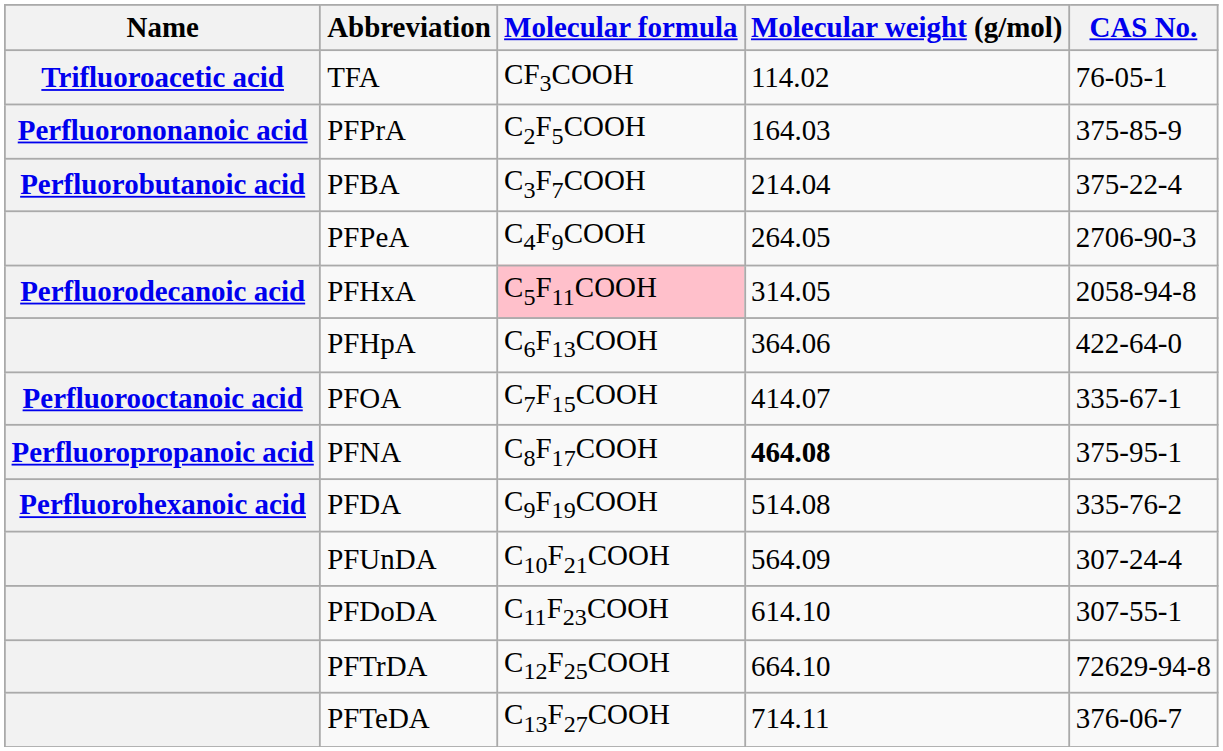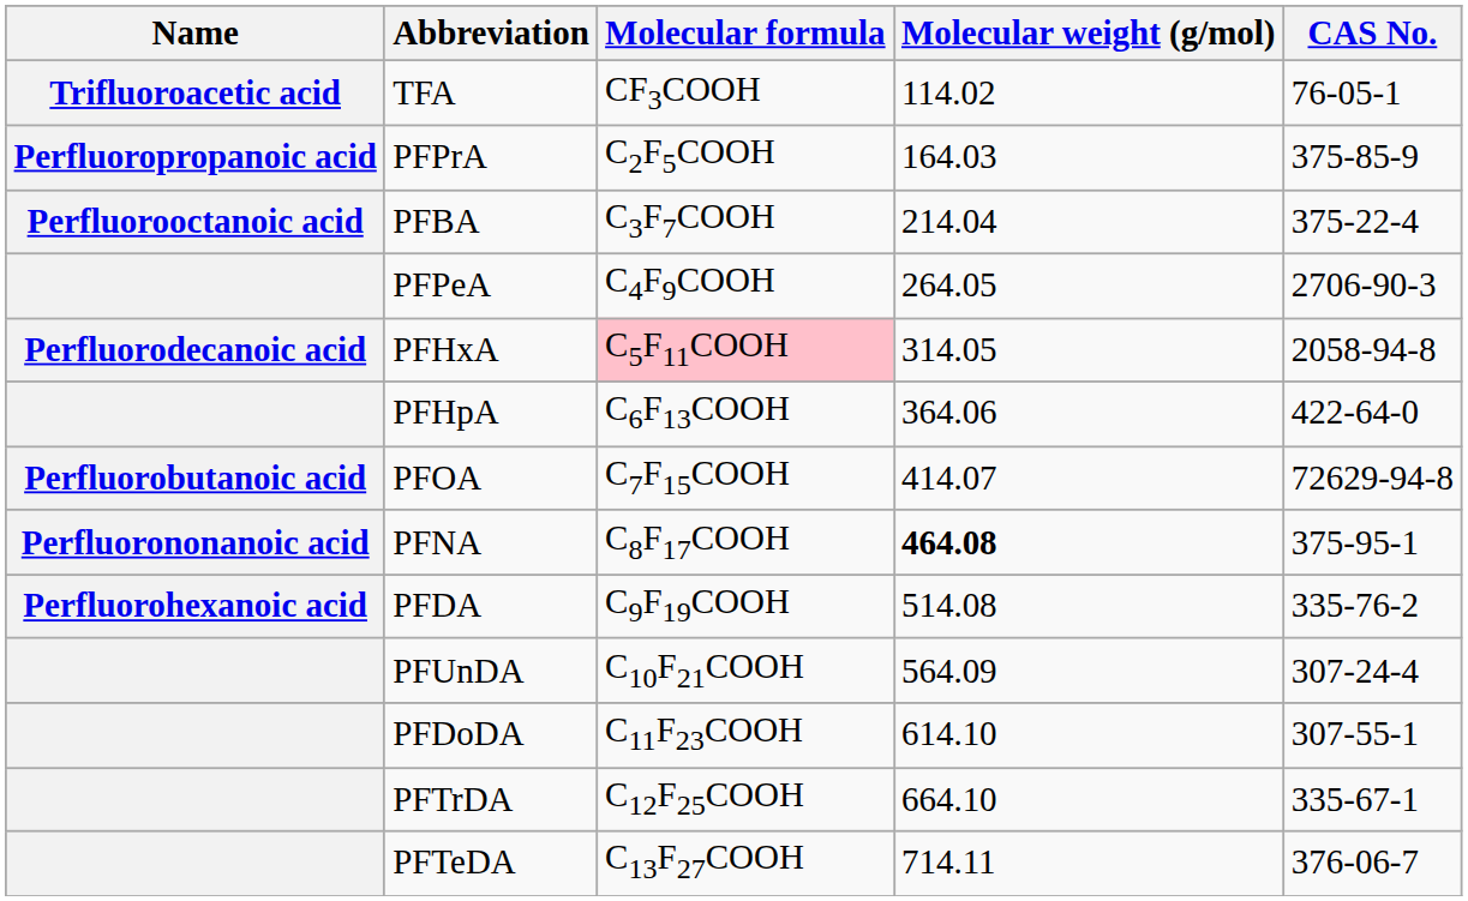 <table class="wikitable sortable plainrowheaders">
 <tr>
 <th scope="col">Name</th>
 <th scope="col">Abbreviation</th>
 <th scope="col"><a href='#'>Molecular formula</a></th>
 <th scope="col"><a href='#'>Molecular weight</a> (g/mol)</th>
 <th scope="col"><a href='#'>CAS No.</a></th>
 </tr>
 <tr>
 <th scope="row"><a href='#'>Trifluoroacetic acid</a></th>
 <td>TFA</td>
 <td>CF<sub>3</sub>COOH</td>
 <td>114.02</td>
 <td>76-05-1</td>
 </tr>
 <tr>
-<th scope="row"><a href='#'>Perfluorononanoic acid</a></th>
+<th scope="row"><a href='#'>Perfluoropropanoic acid</a></th>
 <td>PFPrA</td>
 <td>C<sub>2</sub>F<sub>5</sub>COOH</td>
 <td>164.03</td>
 <td>375-85-9</td>
 </tr>
 <tr>
-<th scope="row"><a href='#'>Perfluorobutanoic acid</a></th>
+<th scope="row"><a href='#'>Perfluorooctanoic acid</a></th>
 <td>PFBA</td>
 <td>C<sub>3</sub>F<sub>7</sub>COOH</td>
 <td>214.04</td>
 <td>375-22-4</td>
 </tr>
 <tr>
 <th scope="row"></th>
 <td>PFPeA</td>
 <td>C<sub>4</sub>F<sub>9</sub>COOH</td>
 <td>264.05</td>
 <td>2706-90-3</td>
 </tr>
 <tr>
 <th scope="row"><a href='#'>Perfluorodecanoic acid</a></th>
 <td>PFHxA</td>
 <td style="background: pink;">C<sub>5</sub>F<sub>11</sub>COOH</td>
 <td>314.05</td>
 <td>2058-94-8</td>
 </tr>
 <tr>
 <th scope="row"></th>
 <td>PFHpA</td>
 <td>C<sub>6</sub>F<sub>13</sub>COOH</td>
 <td>364.06</td>
 <td>422-64-0</td>
 </tr>
 <tr>
-<th scope="row"><a href='#'>Perfluorooctanoic acid</a></th>
+<th scope="row"><a href='#'>Perfluorobutanoic acid</a></th>
 <td>PFOA</td>
 <td>C<sub>7</sub>F<sub>15</sub>COOH</td>
 <td>414.07</td>
-<td>335-67-1</td>
+<td>72629-94-8</td>
 </tr>
 <tr>
-<th scope="row"><a href='#'>Perfluoropropanoic acid</a></th>
+<th scope="row"><a href='#'>Perfluorononanoic acid</a></th>
 <td>PFNA</td>
 <td>C<sub>8</sub>F<sub>17</sub>COOH</td>
 <td><strong>464.08</strong></td>
 <td>375-95-1</td>
 </tr>
 <tr>
 <th scope="row"><a href='#'>Perfluorohexanoic acid</a></th>
 <td>PFDA</td>
 <td>C<sub>9</sub>F<sub>19</sub>COOH</td>
 <td>514.08</td>
 <td>335-76-2</td>
 </tr>
 <tr>
 <th scope="row"></th>
 <td>PFUnDA</td>
 <td>C<sub>10</sub>F<sub>21</sub>COOH</td>
 <td>564.09</td>
 <td>307-24-4</td>
 </tr>
 <tr>
 <th scope="row"></th>
 <td>PFDoDA</td>
 <td>C<sub>11</sub>F<sub>23</sub>COOH</td>
 <td>614.10</td>
 <td>307-55-1</td>
 </tr>
 <tr>
 <th scope="row"></th>
 <td>PFTrDA</td>
 <td>C<sub>12</sub>F<sub>25</sub>COOH</td>
 <td>664.10</td>
-<td>72629-94-8</td>
+<td>335-67-1</td>
 </tr>
 <tr>
 <th scope="row"></th>
 <td>PFTeDA</td>
 <td>C<sub>13</sub>F<sub>27</sub>COOH</td>
 <td>714.11</td>
 <td>376-06-7</td>
 </tr>
 </table>
